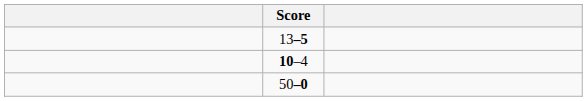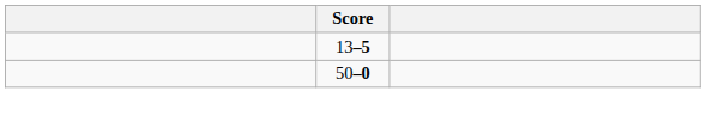 <table class="wikitable" style="text-align: center;">
 <tr>
 <th width=280></th>
 <th width=60>Score</th>
 <th width=280></th>
 </tr>
 <tr>
 <td align=left><strong></td>
 <td></strong>13<strong>–5</td>
 <td align=left></td>
 </tr>
 <tr>
-<td align=left></strong></td>
-<td><strong>10</strong>–4</td>
-<td align=left></td>
-</tr>
-<tr>
 <td align=left><strong></td>
 <td></strong>50<strong>–0</td>
 <td align=left></td>
 </tr>
 </table>
